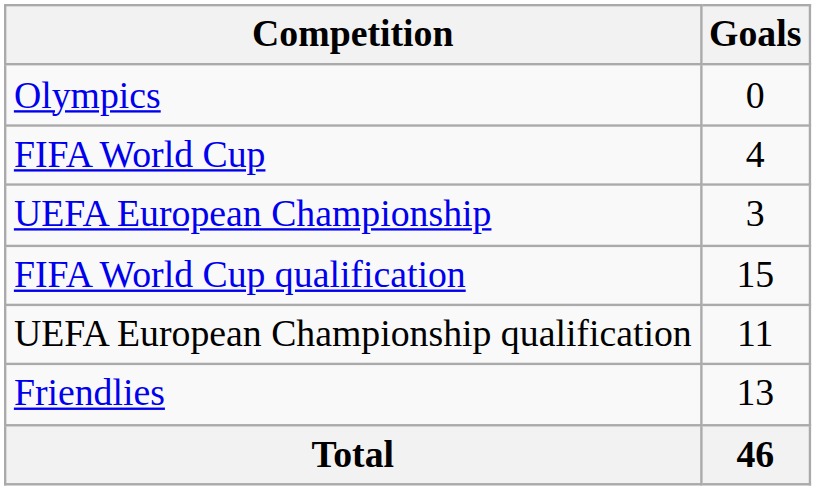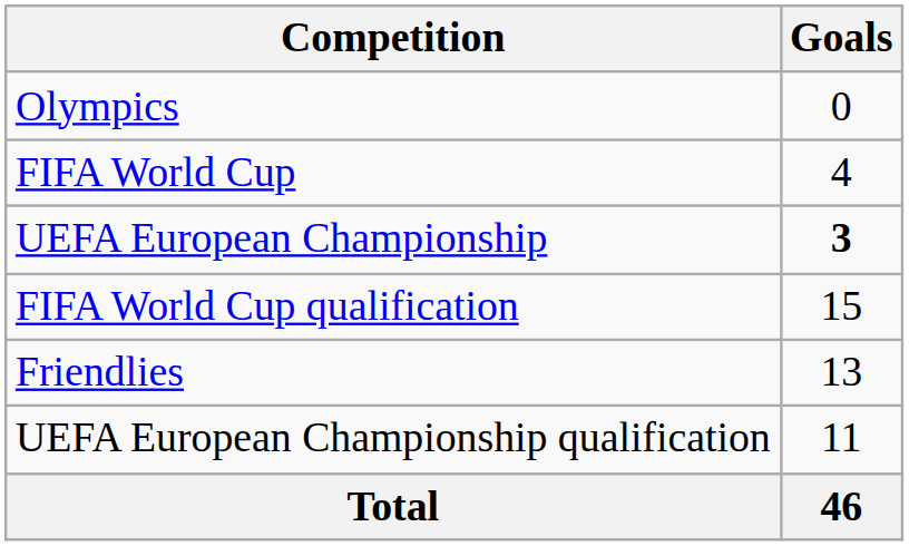 <table class="wikitable sortable" style="text-align:center">
 <tr>
 <th scope="col">Competition</th>
 <th scope="col">Goals</th>
 </tr>
 <tr>
 <td style="text-align:left"><a href='#'>Olympics</a></td>
 <td>0</td>
 </tr>
 <tr>
 <td style="text-align:left"><a href='#'>FIFA World Cup</a></td>
 <td>4</td>
 </tr>
 <tr>
 <td style="text-align:left"><a href='#'>UEFA European Championship</a></td>
-<td>3</td>
+<td><strong>3</strong></td>
 </tr>
 <tr>
 <td style="text-align:left"><a href='#'>FIFA World Cup qualification</a></td>
 <td>15</td>
 </tr>
 <tr>
+<td style="text-align:left"><a href='#'>Friendlies</a></td>
+<td>13</td>
+</tr>
+<tr>
 <td style="text-align:left">UEFA European Championship qualification</td>
 <td>11</td>
-</tr>
-<tr>
-<td style="text-align:left"><a href='#'>Friendlies</a></td>
-<td>13</td>
 </tr>
 <tr>
 <th scope="row">Total</th>
 <th scope="row">46</th>
 </tr>
 </table>
